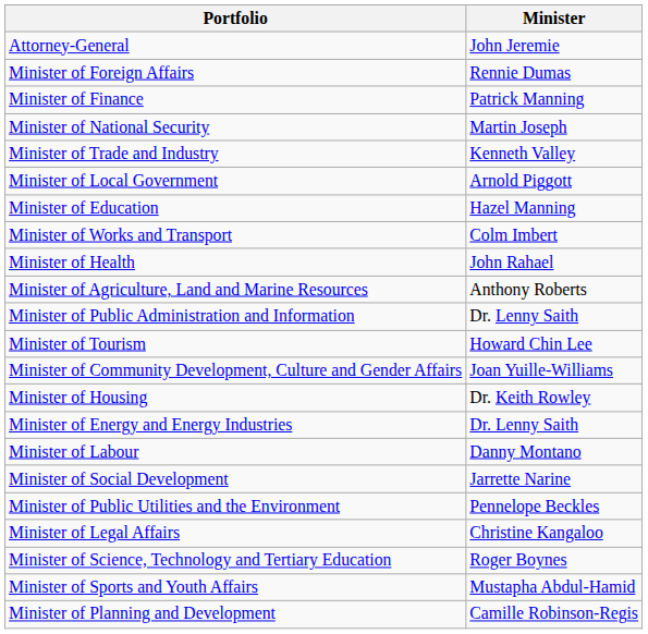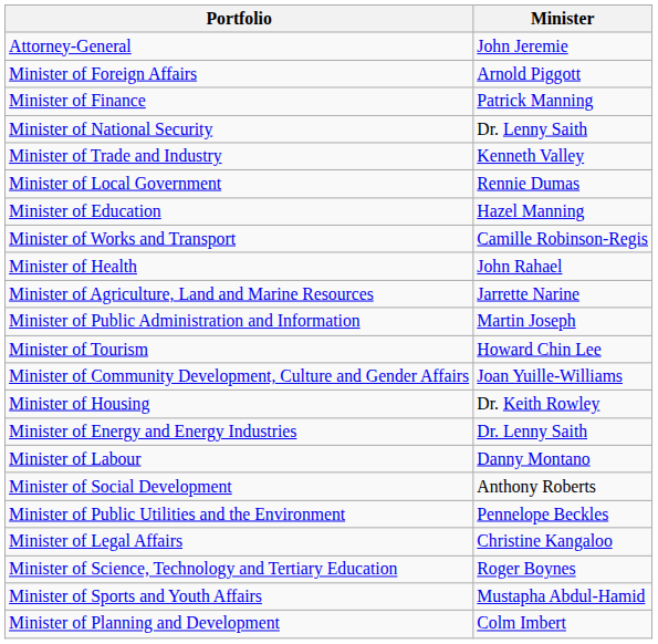 <table class="wikitable">
 <tr>
 <th>Portfolio</th>
 <th colspan=2>Minister</th>
 </tr>
 <tr>
 <td><a href='#'>Attorney-General</a></td>
 <td><a href='#'>John Jeremie</a></td>
 </tr>
 <tr>
 <td><a href='#'>Minister of Foreign Affairs</a></td>
-<td><a href='#'>Rennie Dumas</a></td>
+<td><a href='#'>Arnold Piggott</a></td>
 </tr>
 <tr>
 <td><a href='#'>Minister of Finance</a></td>
 <td><a href='#'>Patrick Manning</a></td>
 </tr>
 <tr>
 <td><a href='#'>Minister of National Security</a></td>
-<td><a href='#'>Martin Joseph</a></td>
+<td>Dr. <a href='#'>Lenny Saith</a></td>
 </tr>
 <tr>
 <td><a href='#'>Minister of Trade and Industry</a></td>
 <td><a href='#'>Kenneth Valley</a></td>
 </tr>
 <tr>
 <td><a href='#'>Minister of Local Government</a></td>
-<td><a href='#'>Arnold Piggott</a></td>
+<td><a href='#'>Rennie Dumas</a></td>
 </tr>
 <tr>
 <td><a href='#'>Minister of Education</a></td>
 <td><a href='#'>Hazel Manning</a></td>
 </tr>
 <tr>
 <td><a href='#'>Minister of Works and Transport</a></td>
-<td><a href='#'>Colm Imbert</a></td>
+<td><a href='#'>Camille Robinson-Regis</a></td>
 </tr>
 <tr>
 <td><a href='#'>Minister of Health</a></td>
 <td><a href='#'>John Rahael</a></td>
 </tr>
 <tr>
 <td><a href='#'>Minister of Agriculture, Land and Marine Resources</a></td>
-<td>Anthony Roberts</td>
+<td><a href='#'>Jarrette Narine</a></td>
 </tr>
 <tr>
 <td><a href='#'>Minister of Public Administration and Information</a></td>
-<td>Dr. <a href='#'>Lenny Saith</a></td>
+<td><a href='#'>Martin Joseph</a></td>
 </tr>
 <tr>
 <td><a href='#'>Minister of Tourism</a></td>
 <td><a href='#'>Howard Chin Lee</a></td>
 </tr>
 <tr>
 <td><a href='#'>Minister of Community Development, Culture and Gender Affairs</a></td>
 <td><a href='#'>Joan Yuille-Williams</a></td>
 </tr>
 <tr>
 <td><a href='#'>Minister of Housing</a></td>
 <td>Dr. <a href='#'>Keith Rowley</a></td>
 </tr>
 <tr>
 <td><a href='#'>Minister of Energy and Energy Industries</a></td>
 <td><a href='#'>Dr. Lenny Saith</a></td>
 </tr>
 <tr>
 <td><a href='#'>Minister of Labour</a></td>
 <td><a href='#'>Danny Montano</a></td>
 </tr>
 <tr>
 <td><a href='#'>Minister of Social Development</a></td>
-<td><a href='#'>Jarrette Narine</a></td>
+<td>Anthony Roberts</td>
 </tr>
 <tr>
 <td><a href='#'>Minister of Public Utilities and the Environment</a></td>
 <td><a href='#'>Pennelope Beckles</a></td>
 </tr>
 <tr>
 <td><a href='#'>Minister of Legal Affairs</a></td>
 <td><a href='#'>Christine Kangaloo</a></td>
 </tr>
 <tr>
 <td><a href='#'>Minister of Science, Technology and Tertiary Education</a></td>
 <td><a href='#'>Roger Boynes</a></td>
 </tr>
 <tr>
 <td><a href='#'>Minister of Sports and Youth Affairs</a></td>
 <td><a href='#'>Mustapha Abdul-Hamid</a></td>
 </tr>
 <tr>
 <td><a href='#'>Minister of Planning and Development</a></td>
-<td><a href='#'>Camille Robinson-Regis</a></td>
+<td><a href='#'>Colm Imbert</a></td>
 </tr>
 </table>
